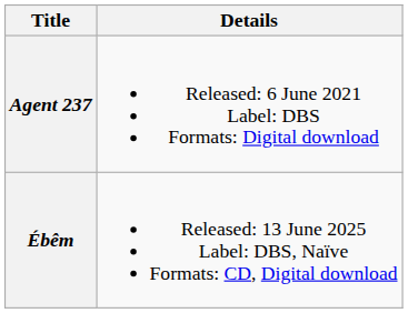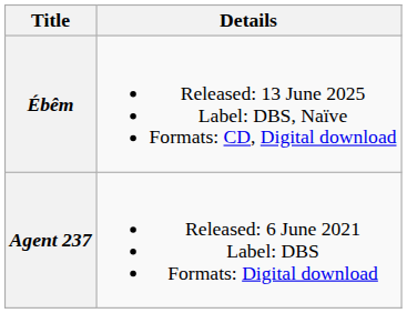 <table class="wikitable plainrowheaders" style="text-align:center;">
 <tr>
 <th scope="col" rowspan="1">Title</th>
 <th scope="col" rowspan="1">Details</th>
 </tr>
 <tr>
+<th scope="row"><em>Ébêm</em></th>
+<td><br><ul><li>Released: 13 June 2025</li><li>Label: DBS, Naïve</li><li>Formats: <a href='#'>CD</a>, <a href='#'>Digital download</a></li></ul></td>
+</tr>
+<tr>
 <th scope="row"><em>Agent 237</em></th>
 <td><br><ul><li>Released: 6 June 2021</li><li>Label: DBS</li><li>Formats: <a href='#'>Digital download</a></li></ul></td>
 </tr>
-<tr>
-<th scope="row"><em>Ébêm</em></th>
-<td><br><ul><li>Released: 13 June 2025</li><li>Label: DBS, Naïve</li><li>Formats: <a href='#'>CD</a>, <a href='#'>Digital download</a></li></ul></td>
-</tr>
 </table>
